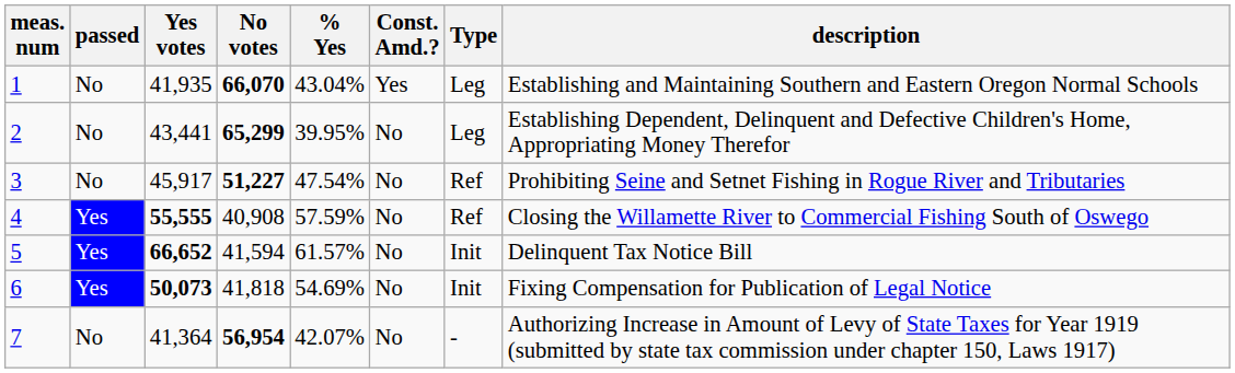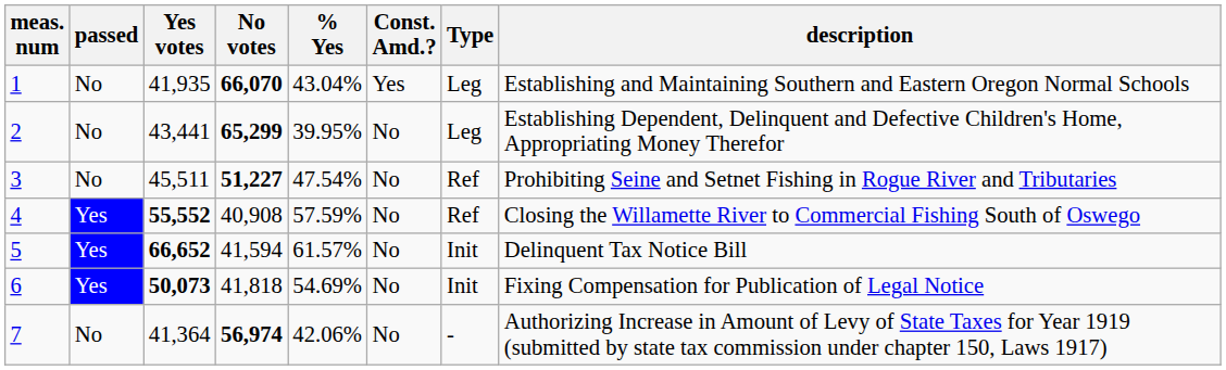 <table class="wikitable sortable">
 <tr>
 <th>meas.<br>num</th>
 <th>passed</th>
 <th>Yes<br>votes</th>
 <th>No<br>votes</th>
 <th>%<br>Yes</th>
 <th>Const.<br>Amd.?</th>
 <th>Type</th>
 <th>description</th>
 </tr>
 <tr>
 <td><a href='#'>1</a></td>
 <td>No</td>
 <td>41,935</td>
 <td><strong>66,070</strong></td>
 <td>43.04%</td>
 <td>Yes</td>
 <td>Leg</td>
 <td>Establishing and Maintaining Southern and Eastern Oregon Normal Schools</td>
 </tr>
 <tr>
 <td><a href='#'>2</a></td>
 <td>No</td>
 <td>43,441</td>
 <td><strong>65,299</strong></td>
 <td>39.95%</td>
 <td>No</td>
 <td>Leg</td>
 <td>Establishing Dependent, Delinquent and Defective Children's Home, Appropriating Money Therefor</td>
 </tr>
 <tr>
 <td><a href='#'>3</a></td>
 <td>No</td>
-<td>45,917</td>
+<td>45,511</td>
 <td><strong>51,227</strong></td>
 <td>47.54%</td>
 <td>No</td>
 <td>Ref</td>
 <td>Prohibiting <a href='#'>Seine</a> and Setnet Fishing in <a href='#'>Rogue River</a> and <a href='#'>Tributaries</a></td>
 </tr>
 <tr>
 <td><a href='#'>4</a></td>
 <td style="background:blue;color:white">Yes</td>
-<td><strong>55,555</strong></td>
+<td><strong>55,552</strong></td>
 <td>40,908</td>
 <td>57.59%</td>
 <td>No</td>
 <td>Ref</td>
 <td>Closing the <a href='#'>Willamette River</a> to <a href='#'>Commercial Fishing</a> South of <a href='#'>Oswego</a></td>
 </tr>
 <tr>
 <td><a href='#'>5</a></td>
 <td style="background:blue;color:white">Yes</td>
 <td><strong>66,652</strong></td>
 <td>41,594</td>
 <td>61.57%</td>
 <td>No</td>
 <td>Init</td>
 <td>Delinquent Tax Notice Bill</td>
 </tr>
 <tr>
 <td><a href='#'>6</a></td>
 <td style="background:blue;color:white">Yes</td>
 <td><strong>50,073</strong></td>
 <td>41,818</td>
 <td>54.69%</td>
 <td>No</td>
 <td>Init</td>
 <td>Fixing Compensation for Publication of <a href='#'>Legal Notice</a></td>
 </tr>
 <tr>
 <td><a href='#'>7</a></td>
 <td>No</td>
 <td>41,364</td>
-<td><strong>56,954</strong></td>
-<td>42.07%</td>
+<td><strong>56,974</strong></td>
+<td>42.06%</td>
 <td>No</td>
 <td>-</td>
 <td>Authorizing Increase in Amount of Levy of <a href='#'>State Taxes</a> for Year 1919 (submitted by state tax commission under chapter 150, Laws 1917)</td>
 </tr>
 </table>
